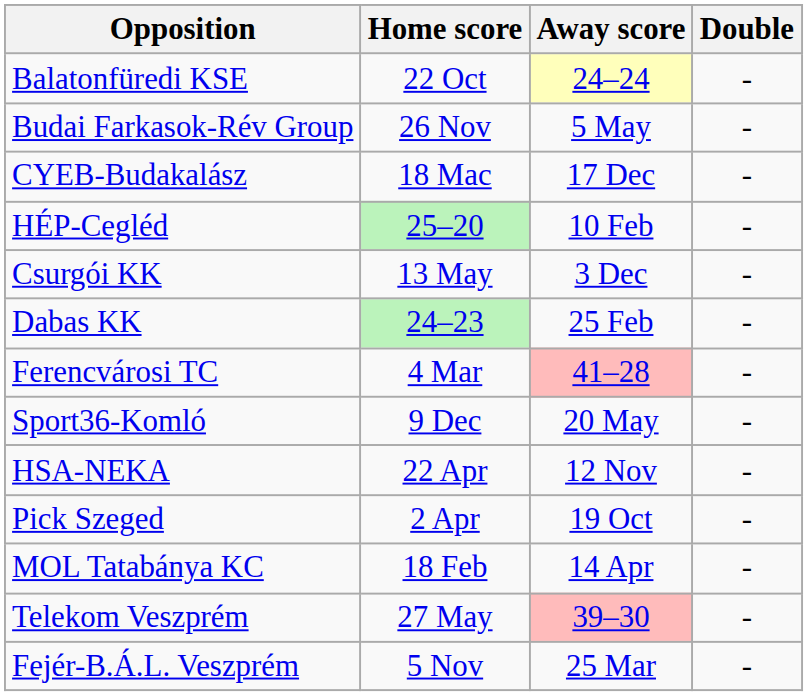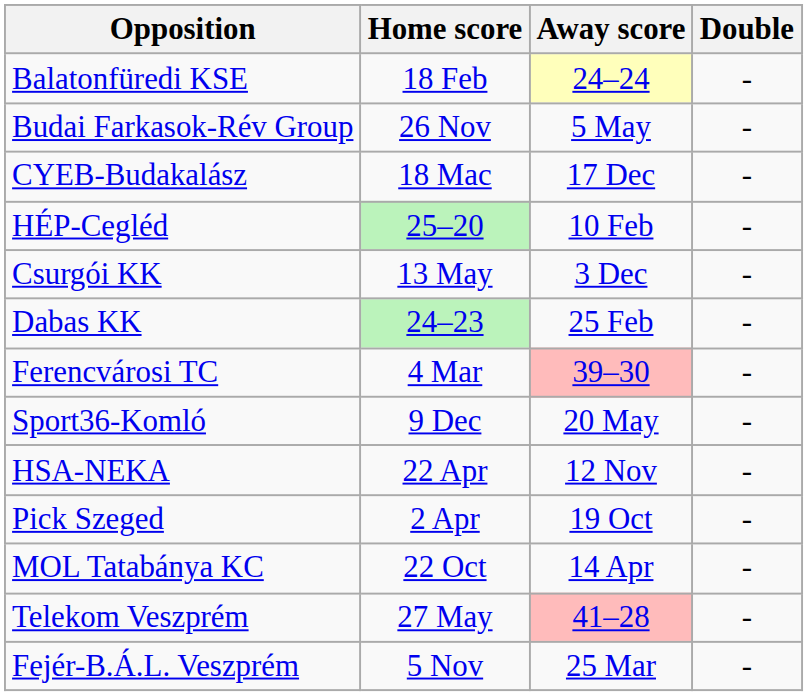 <table class="wikitable" style="text-align: center;">
 <tr>
 <th>Opposition</th>
 <th>Home score</th>
 <th>Away score</th>
 <th>Double</th>
 </tr>
 <tr>
 <td align="left"><a href='#'>Balatonfüredi KSE</a></td>
-<td><a href='#'>22 Oct</a></td>
+<td><a href='#'>18 Feb</a></td>
 <td bgcolor=#FFFFBB><a href='#'>24–24</a></td>
 <td><em> -</em></td>
 </tr>
 <tr>
 <td align="left"><a href='#'>Budai Farkasok-Rév Group</a></td>
 <td><a href='#'>26 Nov</a></td>
 <td><a href='#'>5 May</a></td>
 <td><em> -</em></td>
 </tr>
 <tr>
 <td align="left"><a href='#'>CYEB-Budakalász</a></td>
 <td><a href='#'>18 Mac</a></td>
 <td><a href='#'>17 Dec</a></td>
 <td><em> -</em></td>
 </tr>
 <tr>
 <td align="left"><a href='#'>HÉP-Cegléd</a></td>
 <td bgcolor=#BBF3BB><a href='#'>25–20</a></td>
 <td><a href='#'>10 Feb</a></td>
 <td><em> -</em></td>
 </tr>
 <tr>
 <td align="left"><a href='#'>Csurgói KK</a></td>
 <td><a href='#'>13 May</a></td>
 <td><a href='#'>3 Dec</a></td>
 <td><em> -</em></td>
 </tr>
 <tr>
 <td align="left"><a href='#'>Dabas KK</a></td>
 <td bgcolor=#BBF3BB><a href='#'>24–23</a></td>
 <td><a href='#'>25 Feb</a></td>
 <td><em> -</em></td>
 </tr>
 <tr>
 <td align="left"><a href='#'>Ferencvárosi TC</a></td>
 <td><a href='#'>4 Mar</a></td>
-<td bgcolor=#FFBBBB><a href='#'>41–28</a></td>
+<td bgcolor=#FFBBBB><a href='#'>39–30</a></td>
 <td><em> -</em></td>
 </tr>
 <tr>
 <td align="left"><a href='#'>Sport36-Komló</a></td>
 <td><a href='#'>9 Dec</a></td>
 <td><a href='#'>20 May</a></td>
 <td><em> -</em></td>
 </tr>
 <tr>
 <td align="left"><a href='#'>HSA-NEKA</a></td>
 <td><a href='#'>22 Apr</a></td>
 <td><a href='#'>12 Nov</a></td>
 <td><em> -</em></td>
 </tr>
 <tr>
 <td align="left"><a href='#'>Pick Szeged</a></td>
 <td><a href='#'>2 Apr</a></td>
 <td><a href='#'>19 Oct</a></td>
 <td><em> -</em></td>
 </tr>
 <tr>
 <td align="left"><a href='#'>MOL Tatabánya KC</a></td>
-<td><a href='#'>18 Feb</a></td>
+<td><a href='#'>22 Oct</a></td>
 <td><a href='#'>14 Apr</a></td>
 <td><em> -</em></td>
 </tr>
 <tr>
 <td align="left"><a href='#'>Telekom Veszprém</a></td>
 <td><a href='#'>27 May</a></td>
-<td bgcolor=#FFBBBB><a href='#'>39–30</a></td>
+<td bgcolor=#FFBBBB><a href='#'>41–28</a></td>
 <td><em> -</em></td>
 </tr>
 <tr>
 <td align="left"><a href='#'>Fejér-B.Á.L. Veszprém</a></td>
 <td><a href='#'>5 Nov</a></td>
 <td><a href='#'>25 Mar</a></td>
 <td><em> -</em></td>
 </tr>
 </table>
